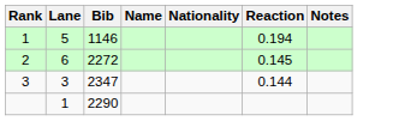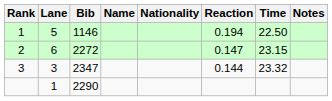 <table class="wikitable sortable" style="text-align:center">
 <tr>
 <th>Rank</th>
 <th>Lane</th>
 <th>Bib</th>
 <th>Name</th>
 <th>Nationality</th>
 <th>Reaction</th>
+<th>Time</th>
 <th>Notes</th>
 </tr>
 <tr bgcolor=ccffcc>
 <td>1</td>
 <td>5</td>
 <td>1146</td>
 <td align=left></td>
 <td align=left></td>
 <td>0.194</td>
+<td>22.50</td>
 <td><strong></strong></td>
 </tr>
 <tr bgcolor=ccffcc>
 <td>2</td>
 <td>6</td>
 <td>2272</td>
 <td align=left></td>
 <td align=left></td>
-<td>0.145</td>
+<td>0.147</td>
+<td>23.15</td>
 <td><strong></strong></td>
 </tr>
 <tr>
 <td>3</td>
 <td>3</td>
 <td>2347</td>
 <td align=left></td>
 <td align=left></td>
 <td>0.144</td>
+<td>23.32</td>
 <td></td>
 </tr>
 <tr>
 <td></td>
 <td>1</td>
 <td>2290</td>
 <td align=left></td>
 <td align=left></td>
 <td></td>
+<td></td>
 <td><strong></strong></td>
 </tr>
 </table>
